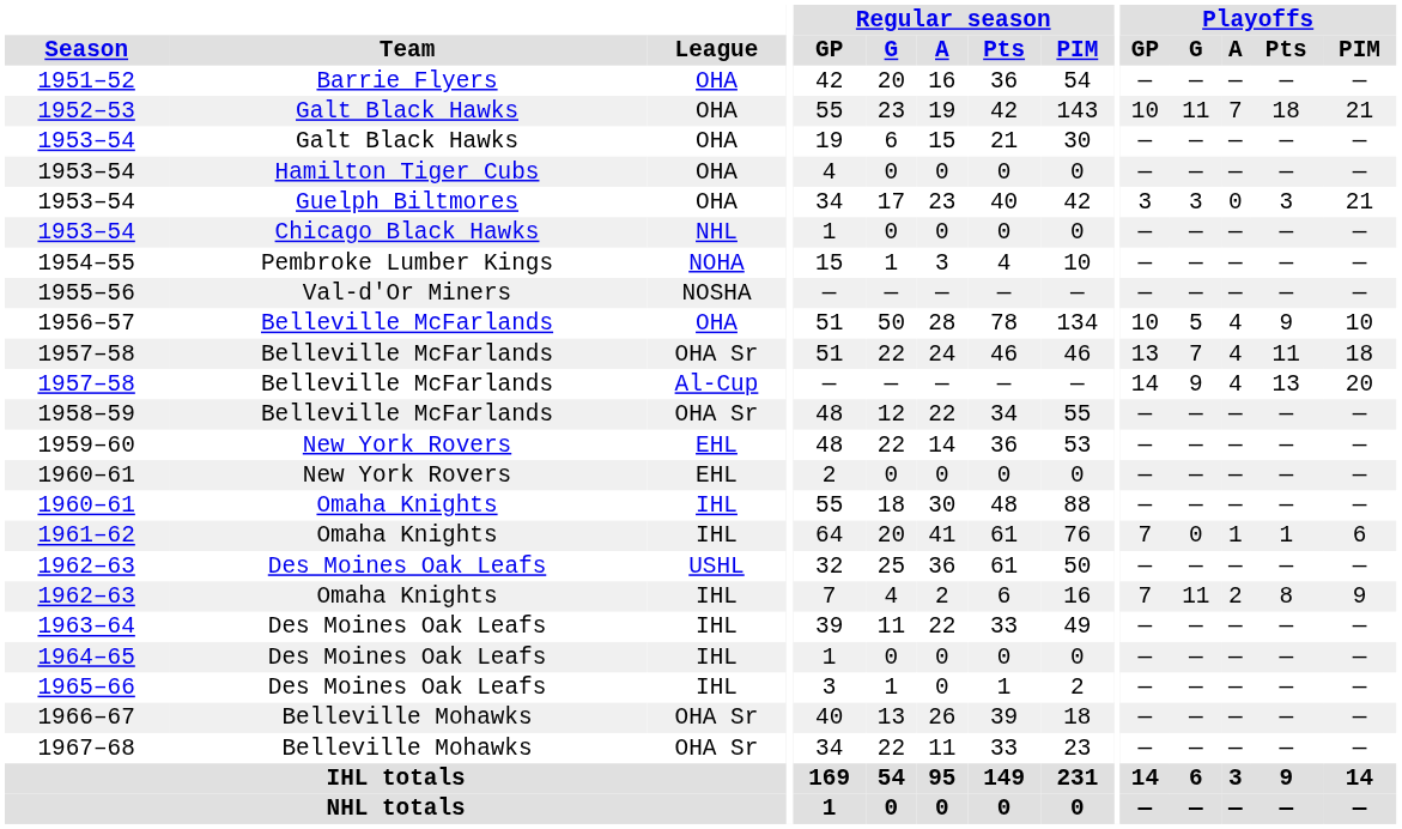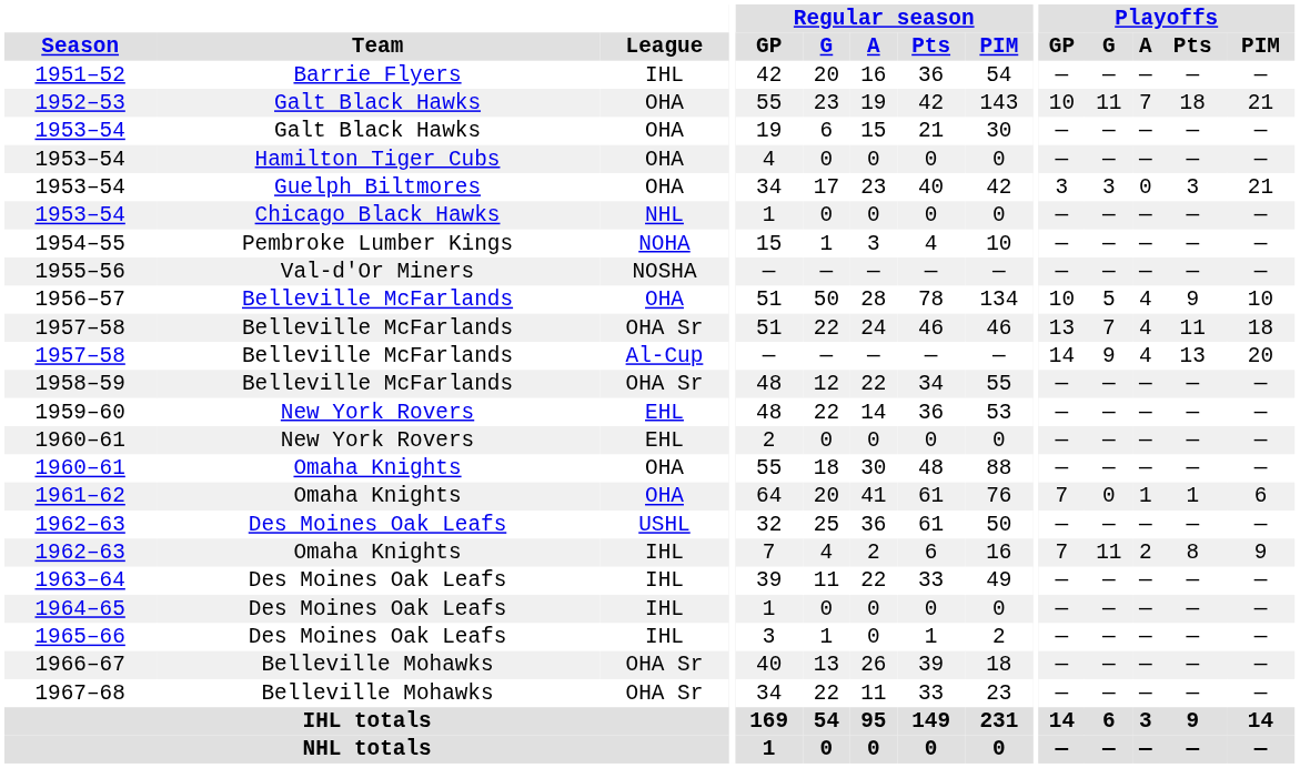 <table border="0" cellpadding="1" cellspacing="0" style="text-align:center; width:60em">
 <tr bgcolor="#e0e0e0">
 <th colspan="3" bgcolor="#ffffff"></th>
 <th rowspan="100" bgcolor="#ffffff"></th>
 <th colspan="5"><a href='#'>Regular season</a></th>
 <th rowspan="100" bgcolor="#ffffff"></th>
 <th colspan="5"><a href='#'>Playoffs</a></th>
 </tr>
 <tr bgcolor="#e0e0e0">
 <th><a href='#'>Season</a></th>
 <th>Team</th>
 <th>League</th>
 <th>GP</th>
 <th><a href='#'>G</a></th>
 <th><a href='#'>A</a></th>
 <th><a href='#'>Pts</a></th>
 <th><a href='#'>PIM</a></th>
 <th>GP</th>
 <th>G</th>
 <th>A</th>
 <th>Pts</th>
 <th>PIM</th>
 </tr>
 <tr>
 <td><a href='#'>1951–52</a></td>
 <td><a href='#'>Barrie Flyers</a></td>
-<td><a href='#'>OHA</a></td>
+<td>IHL</td>
 <td>42</td>
 <td>20</td>
 <td>16</td>
 <td>36</td>
 <td>54</td>
 <td>—</td>
 <td>—</td>
 <td>—</td>
 <td>—</td>
 <td>—</td>
 </tr>
 <tr bgcolor="#f0f0f0">
 <td><a href='#'>1952–53</a></td>
 <td><a href='#'>Galt Black Hawks</a></td>
 <td>OHA</td>
 <td>55</td>
 <td>23</td>
 <td>19</td>
 <td>42</td>
 <td>143</td>
 <td>10</td>
 <td>11</td>
 <td>7</td>
 <td>18</td>
 <td>21</td>
 </tr>
 <tr>
 <td><a href='#'>1953–54</a></td>
 <td>Galt Black Hawks</td>
 <td>OHA</td>
 <td>19</td>
 <td>6</td>
 <td>15</td>
 <td>21</td>
 <td>30</td>
 <td>—</td>
 <td>—</td>
 <td>—</td>
 <td>—</td>
 <td>—</td>
 </tr>
 <tr bgcolor="#f0f0f0">
 <td>1953–54</td>
 <td><a href='#'>Hamilton Tiger Cubs</a></td>
 <td>OHA</td>
 <td>4</td>
 <td>0</td>
 <td>0</td>
 <td>0</td>
 <td>0</td>
 <td>—</td>
 <td>—</td>
 <td>—</td>
 <td>—</td>
 <td>—</td>
 </tr>
 <tr>
 <td>1953–54</td>
 <td><a href='#'>Guelph Biltmores</a></td>
 <td>OHA</td>
 <td>34</td>
 <td>17</td>
 <td>23</td>
 <td>40</td>
 <td>42</td>
 <td>3</td>
 <td>3</td>
 <td>0</td>
 <td>3</td>
 <td>21</td>
 </tr>
 <tr bgcolor="#f0f0f0">
 <td><a href='#'>1953–54</a></td>
 <td><a href='#'>Chicago Black Hawks</a></td>
 <td><a href='#'>NHL</a></td>
 <td>1</td>
 <td>0</td>
 <td>0</td>
 <td>0</td>
 <td>0</td>
 <td>—</td>
 <td>—</td>
 <td>—</td>
 <td>—</td>
 <td>—</td>
 </tr>
 <tr>
 <td>1954–55</td>
 <td>Pembroke Lumber Kings</td>
 <td><a href='#'>NOHA</a></td>
 <td>15</td>
 <td>1</td>
 <td>3</td>
 <td>4</td>
 <td>10</td>
 <td>—</td>
 <td>—</td>
 <td>—</td>
 <td>—</td>
 <td>—</td>
 </tr>
 <tr bgcolor="#f0f0f0">
 <td>1955–56</td>
 <td>Val-d'Or Miners</td>
 <td>NOSHA</td>
 <td>—</td>
 <td>—</td>
 <td>—</td>
 <td>—</td>
 <td>—</td>
 <td>—</td>
 <td>—</td>
 <td>—</td>
 <td>—</td>
 <td>—</td>
 </tr>
 <tr>
 <td>1956–57</td>
 <td><a href='#'>Belleville McFarlands</a></td>
 <td><a href='#'>OHA</a></td>
 <td>51</td>
 <td>50</td>
 <td>28</td>
 <td>78</td>
 <td>134</td>
 <td>10</td>
 <td>5</td>
 <td>4</td>
 <td>9</td>
 <td>10</td>
 </tr>
 <tr bgcolor="#f0f0f0">
 <td>1957–58</td>
 <td>Belleville McFarlands</td>
 <td>OHA Sr</td>
 <td>51</td>
 <td>22</td>
 <td>24</td>
 <td>46</td>
 <td>46</td>
 <td>13</td>
 <td>7</td>
 <td>4</td>
 <td>11</td>
 <td>18</td>
 </tr>
 <tr>
 <td><a href='#'>1957–58</a></td>
 <td>Belleville McFarlands</td>
 <td><a href='#'>Al-Cup</a></td>
 <td>—</td>
 <td>—</td>
 <td>—</td>
 <td>—</td>
 <td>—</td>
 <td>14</td>
 <td>9</td>
 <td>4</td>
 <td>13</td>
 <td>20</td>
 </tr>
 <tr bgcolor="#f0f0f0">
 <td>1958–59</td>
 <td>Belleville McFarlands</td>
 <td>OHA Sr</td>
 <td>48</td>
 <td>12</td>
 <td>22</td>
 <td>34</td>
 <td>55</td>
 <td>—</td>
 <td>—</td>
 <td>—</td>
 <td>—</td>
 <td>—</td>
 </tr>
 <tr>
 <td>1959–60</td>
 <td><a href='#'>New York Rovers</a></td>
 <td><a href='#'>EHL</a></td>
 <td>48</td>
 <td>22</td>
 <td>14</td>
 <td>36</td>
 <td>53</td>
 <td>—</td>
 <td>—</td>
 <td>—</td>
 <td>—</td>
 <td>—</td>
 </tr>
 <tr bgcolor="#f0f0f0">
 <td>1960–61</td>
 <td>New York Rovers</td>
 <td>EHL</td>
 <td>2</td>
 <td>0</td>
 <td>0</td>
 <td>0</td>
 <td>0</td>
 <td>—</td>
 <td>—</td>
 <td>—</td>
 <td>—</td>
 <td>—</td>
 </tr>
 <tr>
 <td><a href='#'>1960–61</a></td>
 <td><a href='#'>Omaha Knights</a></td>
-<td><a href='#'>IHL</a></td>
+<td>OHA</td>
 <td>55</td>
 <td>18</td>
 <td>30</td>
 <td>48</td>
 <td>88</td>
 <td>—</td>
 <td>—</td>
 <td>—</td>
 <td>—</td>
 <td>—</td>
 </tr>
 <tr bgcolor="#f0f0f0">
 <td><a href='#'>1961–62</a></td>
 <td>Omaha Knights</td>
-<td>IHL</td>
+<td><a href='#'>OHA</a></td>
 <td>64</td>
 <td>20</td>
 <td>41</td>
 <td>61</td>
 <td>76</td>
 <td>7</td>
 <td>0</td>
 <td>1</td>
 <td>1</td>
 <td>6</td>
 </tr>
 <tr>
 <td><a href='#'>1962–63</a></td>
 <td><a href='#'>Des Moines Oak Leafs</a></td>
 <td><a href='#'>USHL</a></td>
 <td>32</td>
 <td>25</td>
 <td>36</td>
 <td>61</td>
 <td>50</td>
 <td>—</td>
 <td>—</td>
 <td>—</td>
 <td>—</td>
 <td>—</td>
 </tr>
 <tr bgcolor="#f0f0f0">
 <td><a href='#'>1962–63</a></td>
 <td>Omaha Knights</td>
 <td>IHL</td>
 <td>7</td>
 <td>4</td>
 <td>2</td>
 <td>6</td>
 <td>16</td>
 <td>7</td>
 <td>11</td>
 <td>2</td>
 <td>8</td>
 <td>9</td>
 </tr>
 <tr>
 <td><a href='#'>1963–64</a></td>
 <td>Des Moines Oak Leafs</td>
 <td>IHL</td>
 <td>39</td>
 <td>11</td>
 <td>22</td>
 <td>33</td>
 <td>49</td>
 <td>—</td>
 <td>—</td>
 <td>—</td>
 <td>—</td>
 <td>—</td>
 </tr>
 <tr bgcolor="#f0f0f0">
 <td><a href='#'>1964–65</a></td>
 <td>Des Moines Oak Leafs</td>
 <td>IHL</td>
 <td>1</td>
 <td>0</td>
 <td>0</td>
 <td>0</td>
 <td>0</td>
 <td>—</td>
 <td>—</td>
 <td>—</td>
 <td>—</td>
 <td>—</td>
 </tr>
 <tr>
 <td><a href='#'>1965–66</a></td>
 <td>Des Moines Oak Leafs</td>
 <td>IHL</td>
 <td>3</td>
 <td>1</td>
 <td>0</td>
 <td>1</td>
 <td>2</td>
 <td>—</td>
 <td>—</td>
 <td>—</td>
 <td>—</td>
 <td>—</td>
 </tr>
 <tr bgcolor="#f0f0f0">
 <td>1966–67</td>
 <td>Belleville Mohawks</td>
 <td>OHA Sr</td>
 <td>40</td>
 <td>13</td>
 <td>26</td>
 <td>39</td>
 <td>18</td>
 <td>—</td>
 <td>—</td>
 <td>—</td>
 <td>—</td>
 <td>—</td>
 </tr>
 <tr>
 <td>1967–68</td>
 <td>Belleville Mohawks</td>
 <td>OHA Sr</td>
 <td>34</td>
 <td>22</td>
 <td>11</td>
 <td>33</td>
 <td>23</td>
 <td>—</td>
 <td>—</td>
 <td>—</td>
 <td>—</td>
 <td>—</td>
 </tr>
 <tr bgcolor="#e0e0e0">
 <th colspan="3">IHL totals</th>
 <th>169</th>
 <th>54</th>
 <th>95</th>
 <th>149</th>
 <th>231</th>
 <th>14</th>
 <th>6</th>
 <th>3</th>
 <th>9</th>
 <th>14</th>
 </tr>
 <tr bgcolor="#e0e0e0">
 <th colspan="3">NHL totals</th>
 <th>1</th>
 <th>0</th>
 <th>0</th>
 <th>0</th>
 <th>0</th>
 <th>—</th>
 <th>—</th>
 <th>—</th>
 <th>—</th>
 <th>—</th>
 </tr>
 </table>
